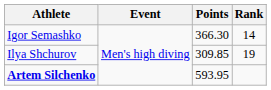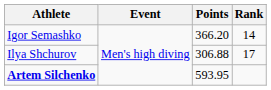 <table class=wikitable style="font-size:90%;">
 <tr>
 <th>Athlete</th>
 <th>Event</th>
 <th>Points</th>
 <th>Rank</th>
 </tr>
 <tr align=center>
 <td align=left><a href='#'>Igor Semashko</a></td>
 <td align=left rowspan=3><a href='#'>Men's high diving</a></td>
-<td>366.30</td>
+<td>366.20</td>
 <td>14</td>
 </tr>
 <tr align=center>
 <td align=left><a href='#'>Ilya Shchurov</a></td>
-<td>309.85</td>
-<td>19</td>
+<td>306.88</td>
+<td>17</td>
 </tr>
 <tr align=center>
 <td align=left><strong><a href='#'>Artem Silchenko</a></strong></td>
 <td>593.95</td>
 <td></td>
 </tr>
 </table>
